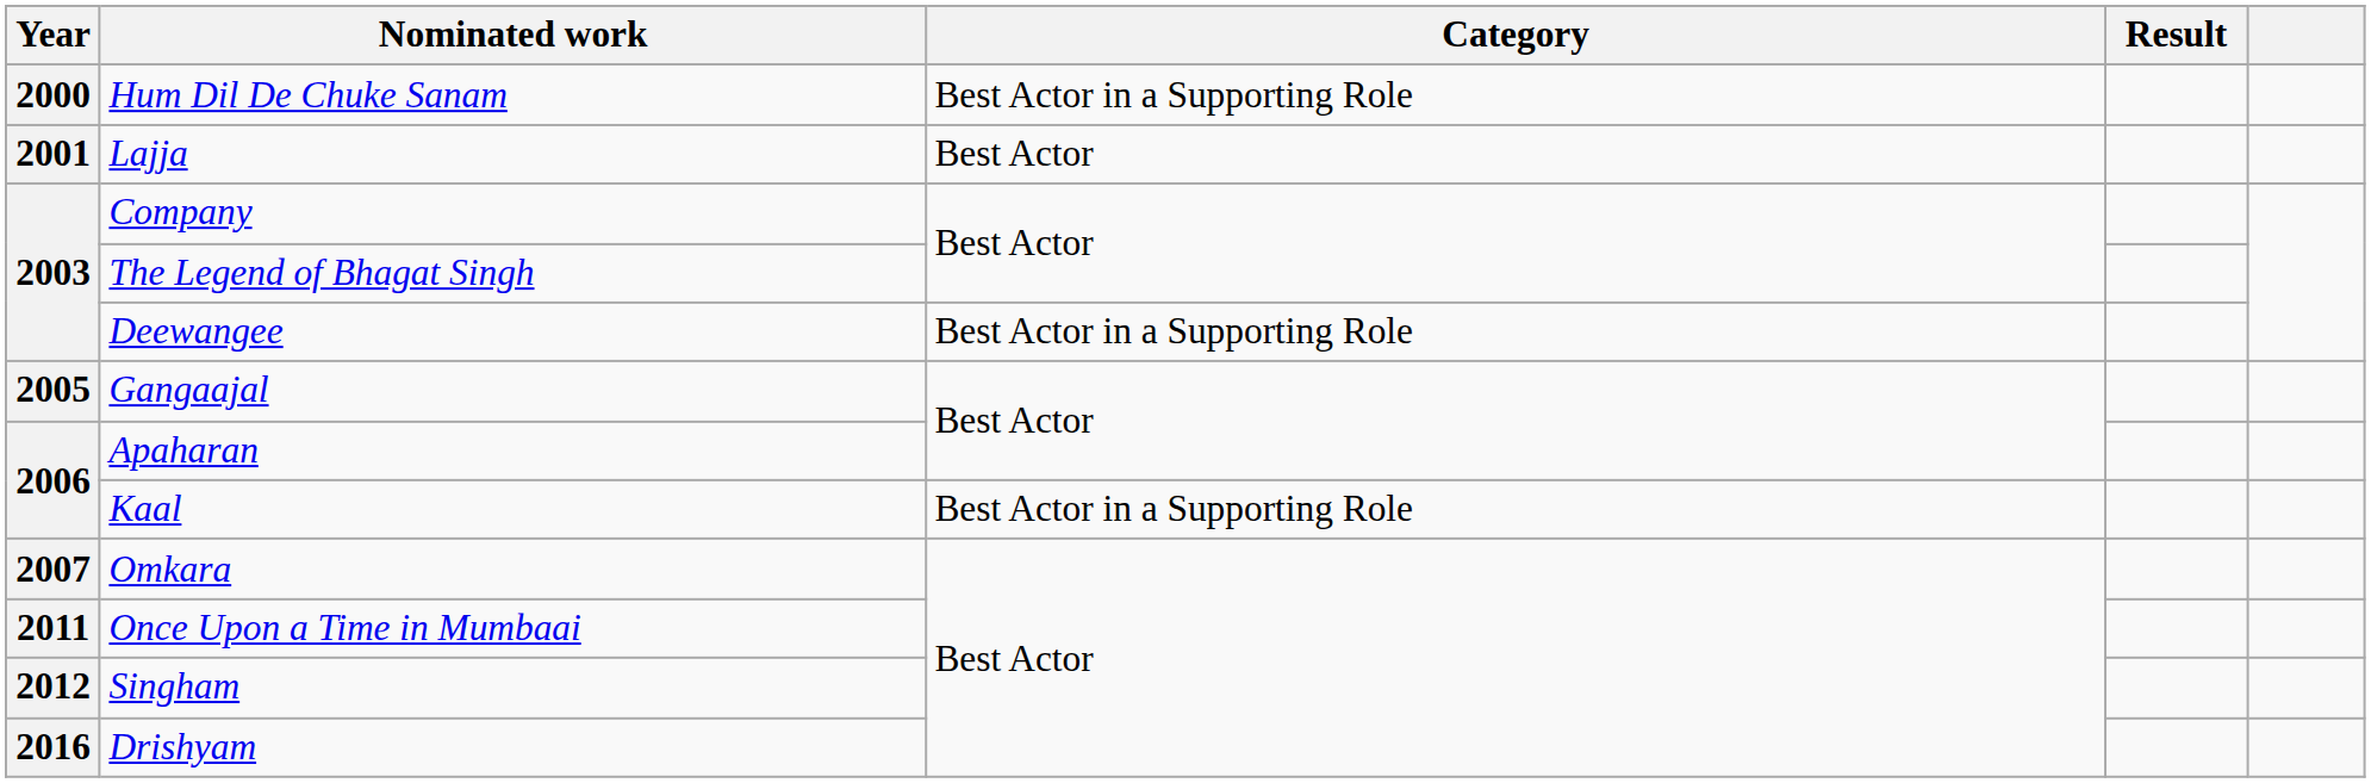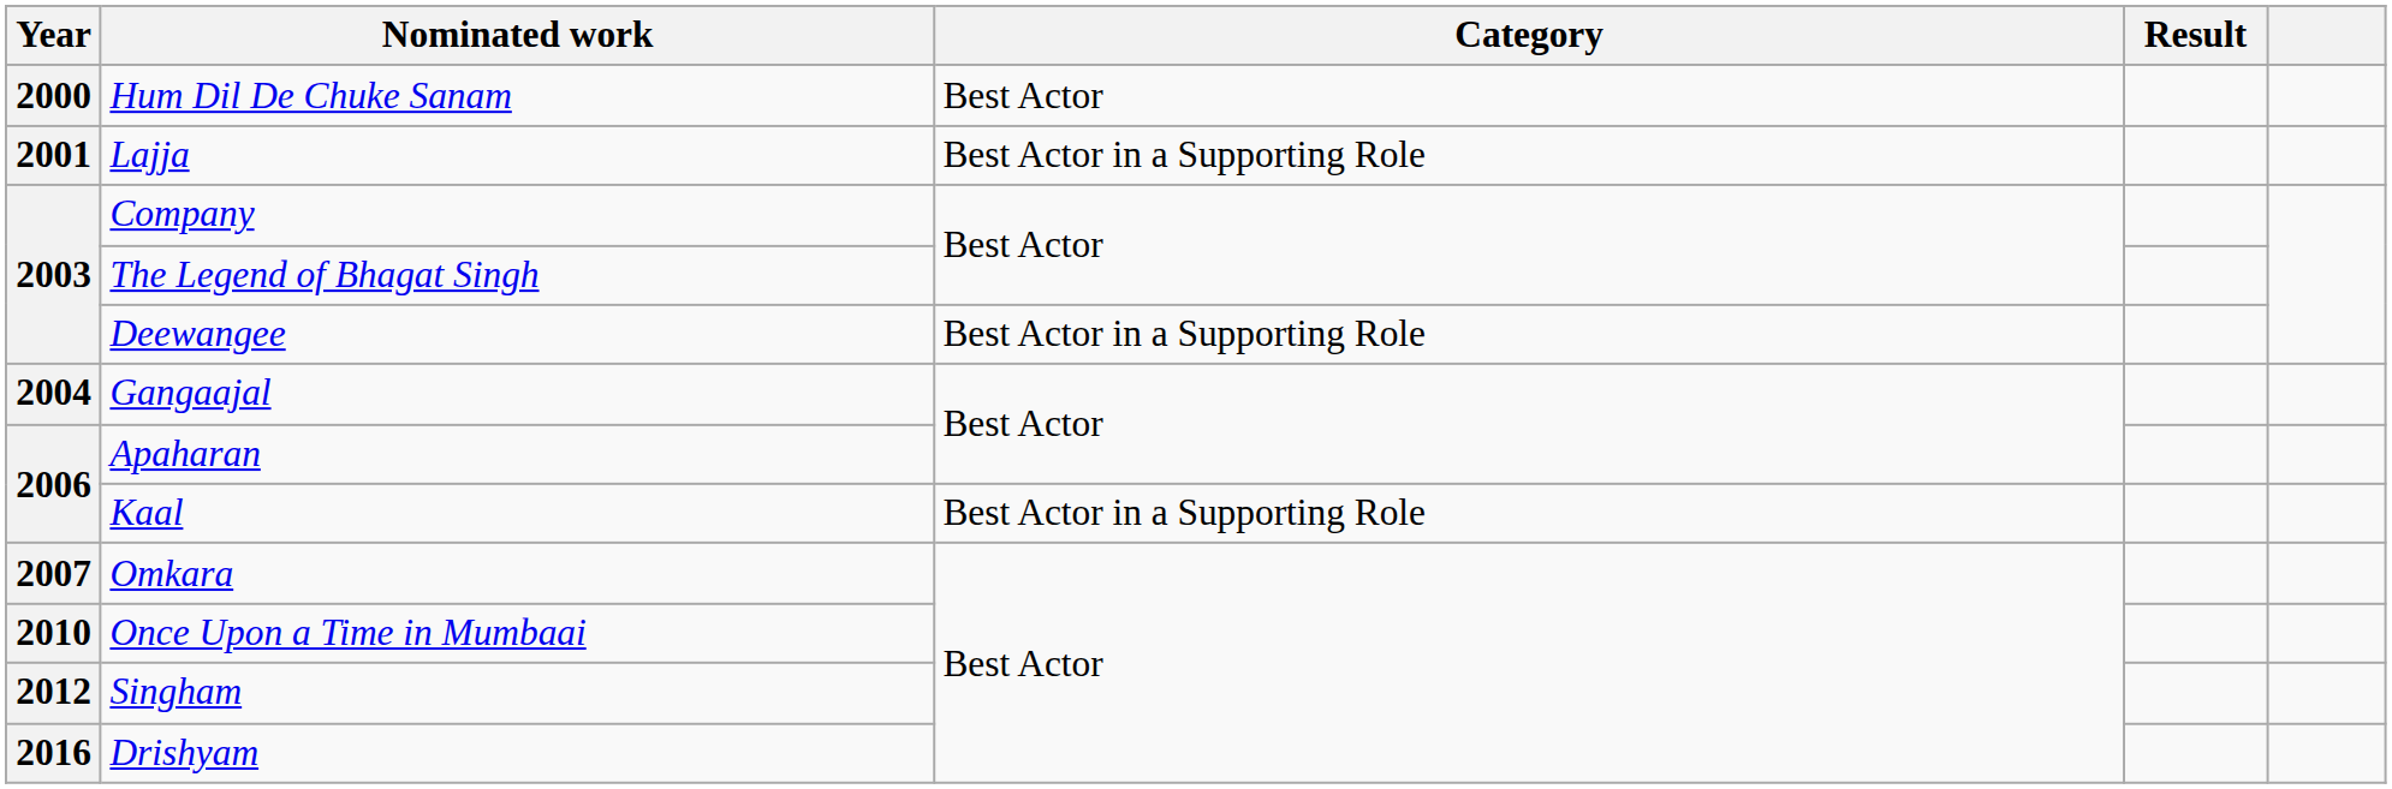 <table class="wikitable plainrowheaders" style="width:80%;">
 <tr>
 <th scope="col" style="width:4%;">Year</th>
 <th scope="col" style="width:35%;">Nominated work</th>
 <th scope="col" style="width:50%;">Category</th>
 <th scope="col" style="width:6%;">Result</th>
 <th scope="col" style="width:6%;"></th>
 </tr>
 <tr>
 <th scope="row">2000</th>
 <td><em><a href='#'>Hum Dil De Chuke Sanam</a></em></td>
-<td>Best Actor in a Supporting Role</td>
+<td>Best Actor</td>
 <td></td>
 <td style="text-align:center;"></td>
 </tr>
 <tr>
 <th scope="row">2001</th>
 <td><em><a href='#'>Lajja</a></em></td>
-<td>Best Actor</td>
+<td>Best Actor in a Supporting Role</td>
 <td></td>
 <td style="text-align:center;"></td>
 </tr>
 <tr>
 <th scope="row" rowspan="3">2003</th>
 <td><em><a href='#'>Company</a></em></td>
 <td rowspan="2">Best Actor</td>
 <td></td>
 <td style="text-align:center;" rowspan="3"></td>
 </tr>
 <tr>
 <td><em><a href='#'>The Legend of Bhagat Singh</a></em></td>
 <td></td>
 </tr>
 <tr>
 <td><em><a href='#'>Deewangee</a></em></td>
 <td>Best Actor in a Supporting Role</td>
 <td></td>
 </tr>
 <tr>
-<th scope="row">2005</th>
+<th scope="row">2004</th>
 <td><em><a href='#'>Gangaajal</a></em></td>
 <td rowspan="2">Best Actor</td>
 <td></td>
 <td style="text-align:center;"></td>
 </tr>
 <tr>
 <th scope="row" rowspan="2">2006</th>
 <td><em><a href='#'>Apaharan</a></em></td>
 <td></td>
 <td style="text-align:center;"></td>
 </tr>
 <tr>
 <td><em><a href='#'>Kaal</a></em></td>
 <td>Best Actor in a Supporting Role</td>
 <td></td>
 <td style="text-align:center;"></td>
 </tr>
 <tr>
 <th scope="row">2007</th>
 <td><em><a href='#'>Omkara</a></em></td>
 <td rowspan="4">Best Actor</td>
 <td></td>
 <td style="text-align:center;"></td>
 </tr>
 <tr>
-<th scope="row">2011</th>
+<th scope="row">2010</th>
 <td><em><a href='#'>Once Upon a Time in Mumbaai</a></em></td>
 <td></td>
 <td style="text-align:center;"></td>
 </tr>
 <tr>
 <th scope="row">2012</th>
 <td><em><a href='#'>Singham</a></em></td>
 <td></td>
 <td style="text-align:center;"></td>
 </tr>
 <tr>
 <th scope="row">2016</th>
 <td><em><a href='#'>Drishyam</a></em></td>
 <td></td>
 <td></td>
 </tr>
 </table>
